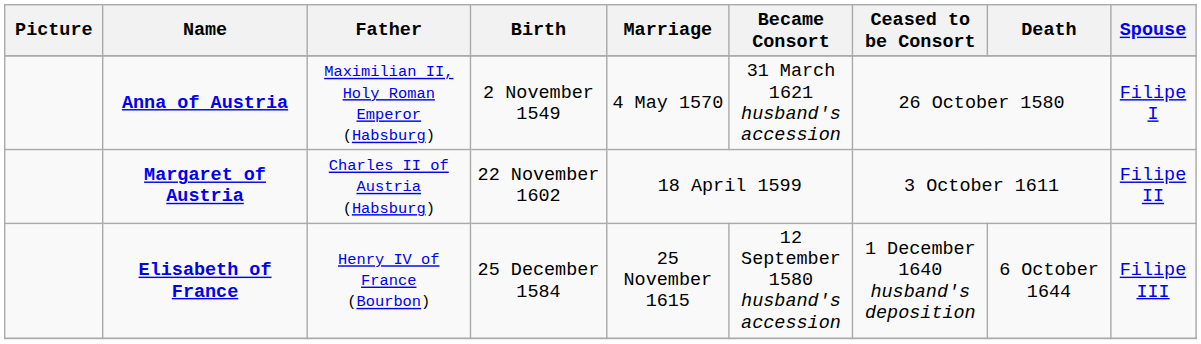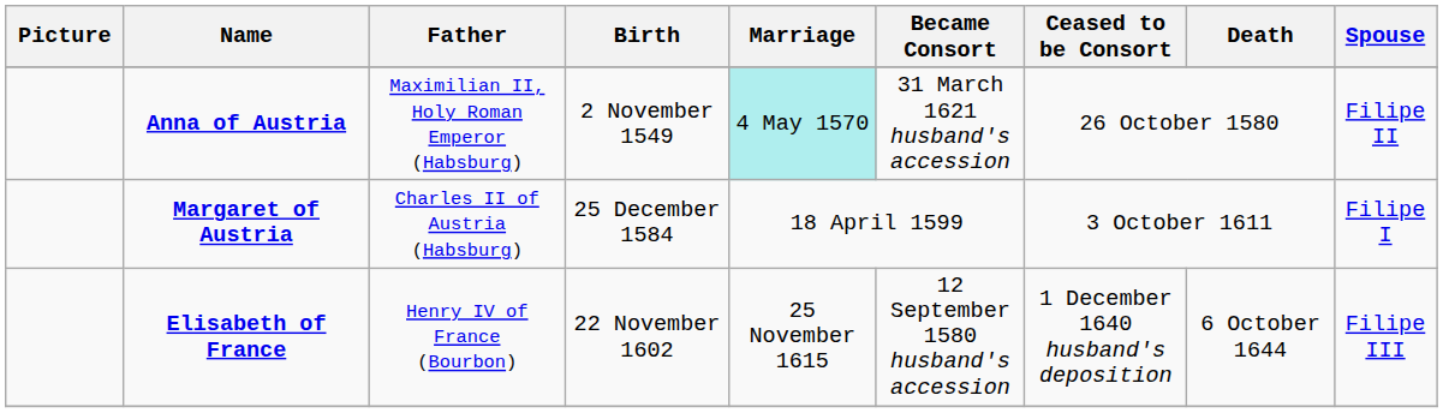 <table width=95% class="wikitable">
 <tr>
 <th width = "7%">Picture</th>
 <th width = "15%">Name</th>
 <th width = "12%">Father</th>
 <th width = "10%">Birth</th>
 <th width = "9%">Marriage</th>
 <th width = "9%">Became Consort</th>
 <th width = "9%">Ceased to be Consort</th>
 <th width = "9%">Death</th>
 <th width = "6%"><a href='#'>Spouse</a></th>
 </tr>
 <tr>
 </tr>
 <tr>
 <td align="center"></td>
 <td align="center"><strong><a href='#'>Anna of Austria</a></strong></td>
 <td align="center"><small><a href='#'>Maximilian II, Holy Roman Emperor</a><br>(<a href='#'>Habsburg</a>)</small></td>
 <td align="center">2 November 1549</td>
-<td align="center">4 May 1570</td>
+<td align="center" style="background: paleturquoise;">4 May 1570</td>
 <td align="center">31 March 1621<br><em>husband's accession</em></td>
 <td align="center" colspan="2">26 October 1580</td>
-<td align="center"><a href='#'>Filipe I</a></td>
+<td align="center"><a href='#'>Filipe II</a></td>
 </tr>
 <tr>
 <td align="center"></td>
 <td align="center"><strong><a href='#'>Margaret of Austria</a></strong></td>
 <td align="center"><small><a href='#'>Charles II of Austria</a><br>(<a href='#'>Habsburg</a>)</small></td>
-<td align="center">22 November 1602</td>
+<td align="center">25 December 1584</td>
 <td align="center" colspan="2">18 April 1599</td>
 <td align="center" colspan="2">3 October 1611</td>
-<td align="center"><a href='#'>Filipe II</a></td>
+<td align="center"><a href='#'>Filipe I</a></td>
 </tr>
 <tr>
 <td align="center"></td>
 <td align="center"><strong><a href='#'>Elisabeth of France</a></strong></td>
 <td align="center"><small><a href='#'>Henry IV of France</a><br>(<a href='#'>Bourbon</a>)</small></td>
-<td align="center">25 December 1584</td>
+<td align="center">22 November 1602</td>
 <td align="center">25 November 1615</td>
 <td align="center">12 September 1580<br><em>husband's accession</em></td>
 <td align="center">1 December 1640<br><em>husband's deposition</em></td>
 <td align="center">6 October 1644</td>
 <td align="center"><a href='#'>Filipe III</a></td>
 </tr>
 <tr>
 </tr>
 </table>
